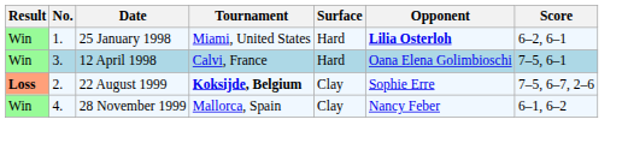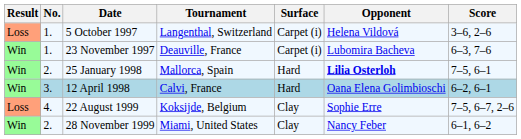 <table class="wikitable" style="font-size:97%">
 <tr>
 <th>Result</th>
 <th>No.</th>
 <th>Date</th>
 <th>Tournament</th>
 <th>Surface</th>
 <th>Opponent</th>
 <th>Score</th>
 </tr>
 <tr bgcolor="#f0f8ff">
+<td style="background:#ffa07a;">Loss</td>
+<td>1.</td>
+<td>5 October 1997</td>
+<td><a href='#'>Langenthal</a>, Switzerland</td>
+<td>Carpet (i)</td>
+<td> <a href='#'>Helena Vildová</a></td>
+<td>3–6, 2–6</td>
+</tr>
+<tr bgcolor="#f0f8ff">
 <td style="background:#98fb98;">Win</td>
 <td>1.</td>
+<td>23 November 1997</td>
+<td><a href='#'>Deauville</a>, France</td>
+<td>Carpet (i)</td>
+<td> <a href='#'>Lubomira Bacheva</a></td>
+<td>6–3, 7–6</td>
+</tr>
+<tr bgcolor="#f0f8ff">
+<td style="background:#98fb98;">Win</td>
+<td>2.</td>
 <td>25 January 1998</td>
-<td><a href='#'>Miami</a>, United States</td>
+<td><a href='#'>Mallorca</a>, Spain</td>
 <td>Hard</td>
 <td><strong> <a href='#'>Lilia Osterloh</a></strong></td>
-<td>6–2, 6–1</td>
+<td>7–5, 6–1</td>
 </tr>
 <tr style="background:lightblue;">
 <td style="background:#98fb98;">Win</td>
 <td>3.</td>
 <td>12 April 1998</td>
 <td><a href='#'>Calvi</a>, France</td>
 <td>Hard</td>
 <td> <a href='#'>Oana Elena Golimbioschi</a></td>
-<td>7–5, 6–1</td>
+<td>6–2, 6–1</td>
 </tr>
 <tr bgcolor="#f0f8ff">
-<td style="background:#ffa07a;"><strong>Loss</strong></td>
-<td>2.</td>
+<td style="background:#ffa07a;">Loss</td>
+<td>4.</td>
 <td>22 August 1999</td>
-<td><strong><a href='#'>Koksijde</a>, Belgium</strong></td>
+<td><a href='#'>Koksijde</a>, Belgium</td>
 <td>Clay</td>
 <td> <a href='#'>Sophie Erre</a></td>
 <td>7–5, 6–7, 2–6</td>
 </tr>
 <tr bgcolor="#f0f8ff">
 <td style="background:#98fb98;">Win</td>
-<td>4.</td>
+<td>2.</td>
 <td>28 November 1999</td>
-<td><a href='#'>Mallorca</a>, Spain</td>
+<td><a href='#'>Miami</a>, United States</td>
 <td>Clay</td>
 <td> <a href='#'>Nancy Feber</a></td>
 <td>6–1, 6–2</td>
 </tr>
 </table>
